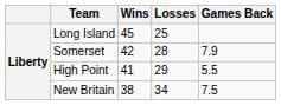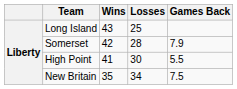 <table class="wikitable">
 <tr>
 <th></th>
 <th>Team</th>
 <th>Wins</th>
 <th>Losses</th>
 <th>Games Back</th>
 </tr>
 <tr>
 <th rowspan="4">Liberty</th>
 <td>Long Island</td>
-<td>45</td>
+<td>43</td>
 <td>25</td>
 <td> </td>
 </tr>
 <tr>
 <td>Somerset</td>
 <td>42</td>
 <td>28</td>
 <td>7.9</td>
 </tr>
 <tr>
 <td>High Point</td>
 <td>41</td>
-<td>29</td>
+<td>30</td>
 <td>5.5</td>
 </tr>
 <tr>
 <td>New Britain</td>
-<td>38</td>
+<td>35</td>
 <td>34</td>
 <td>7.5</td>
 </tr>
 </table>
